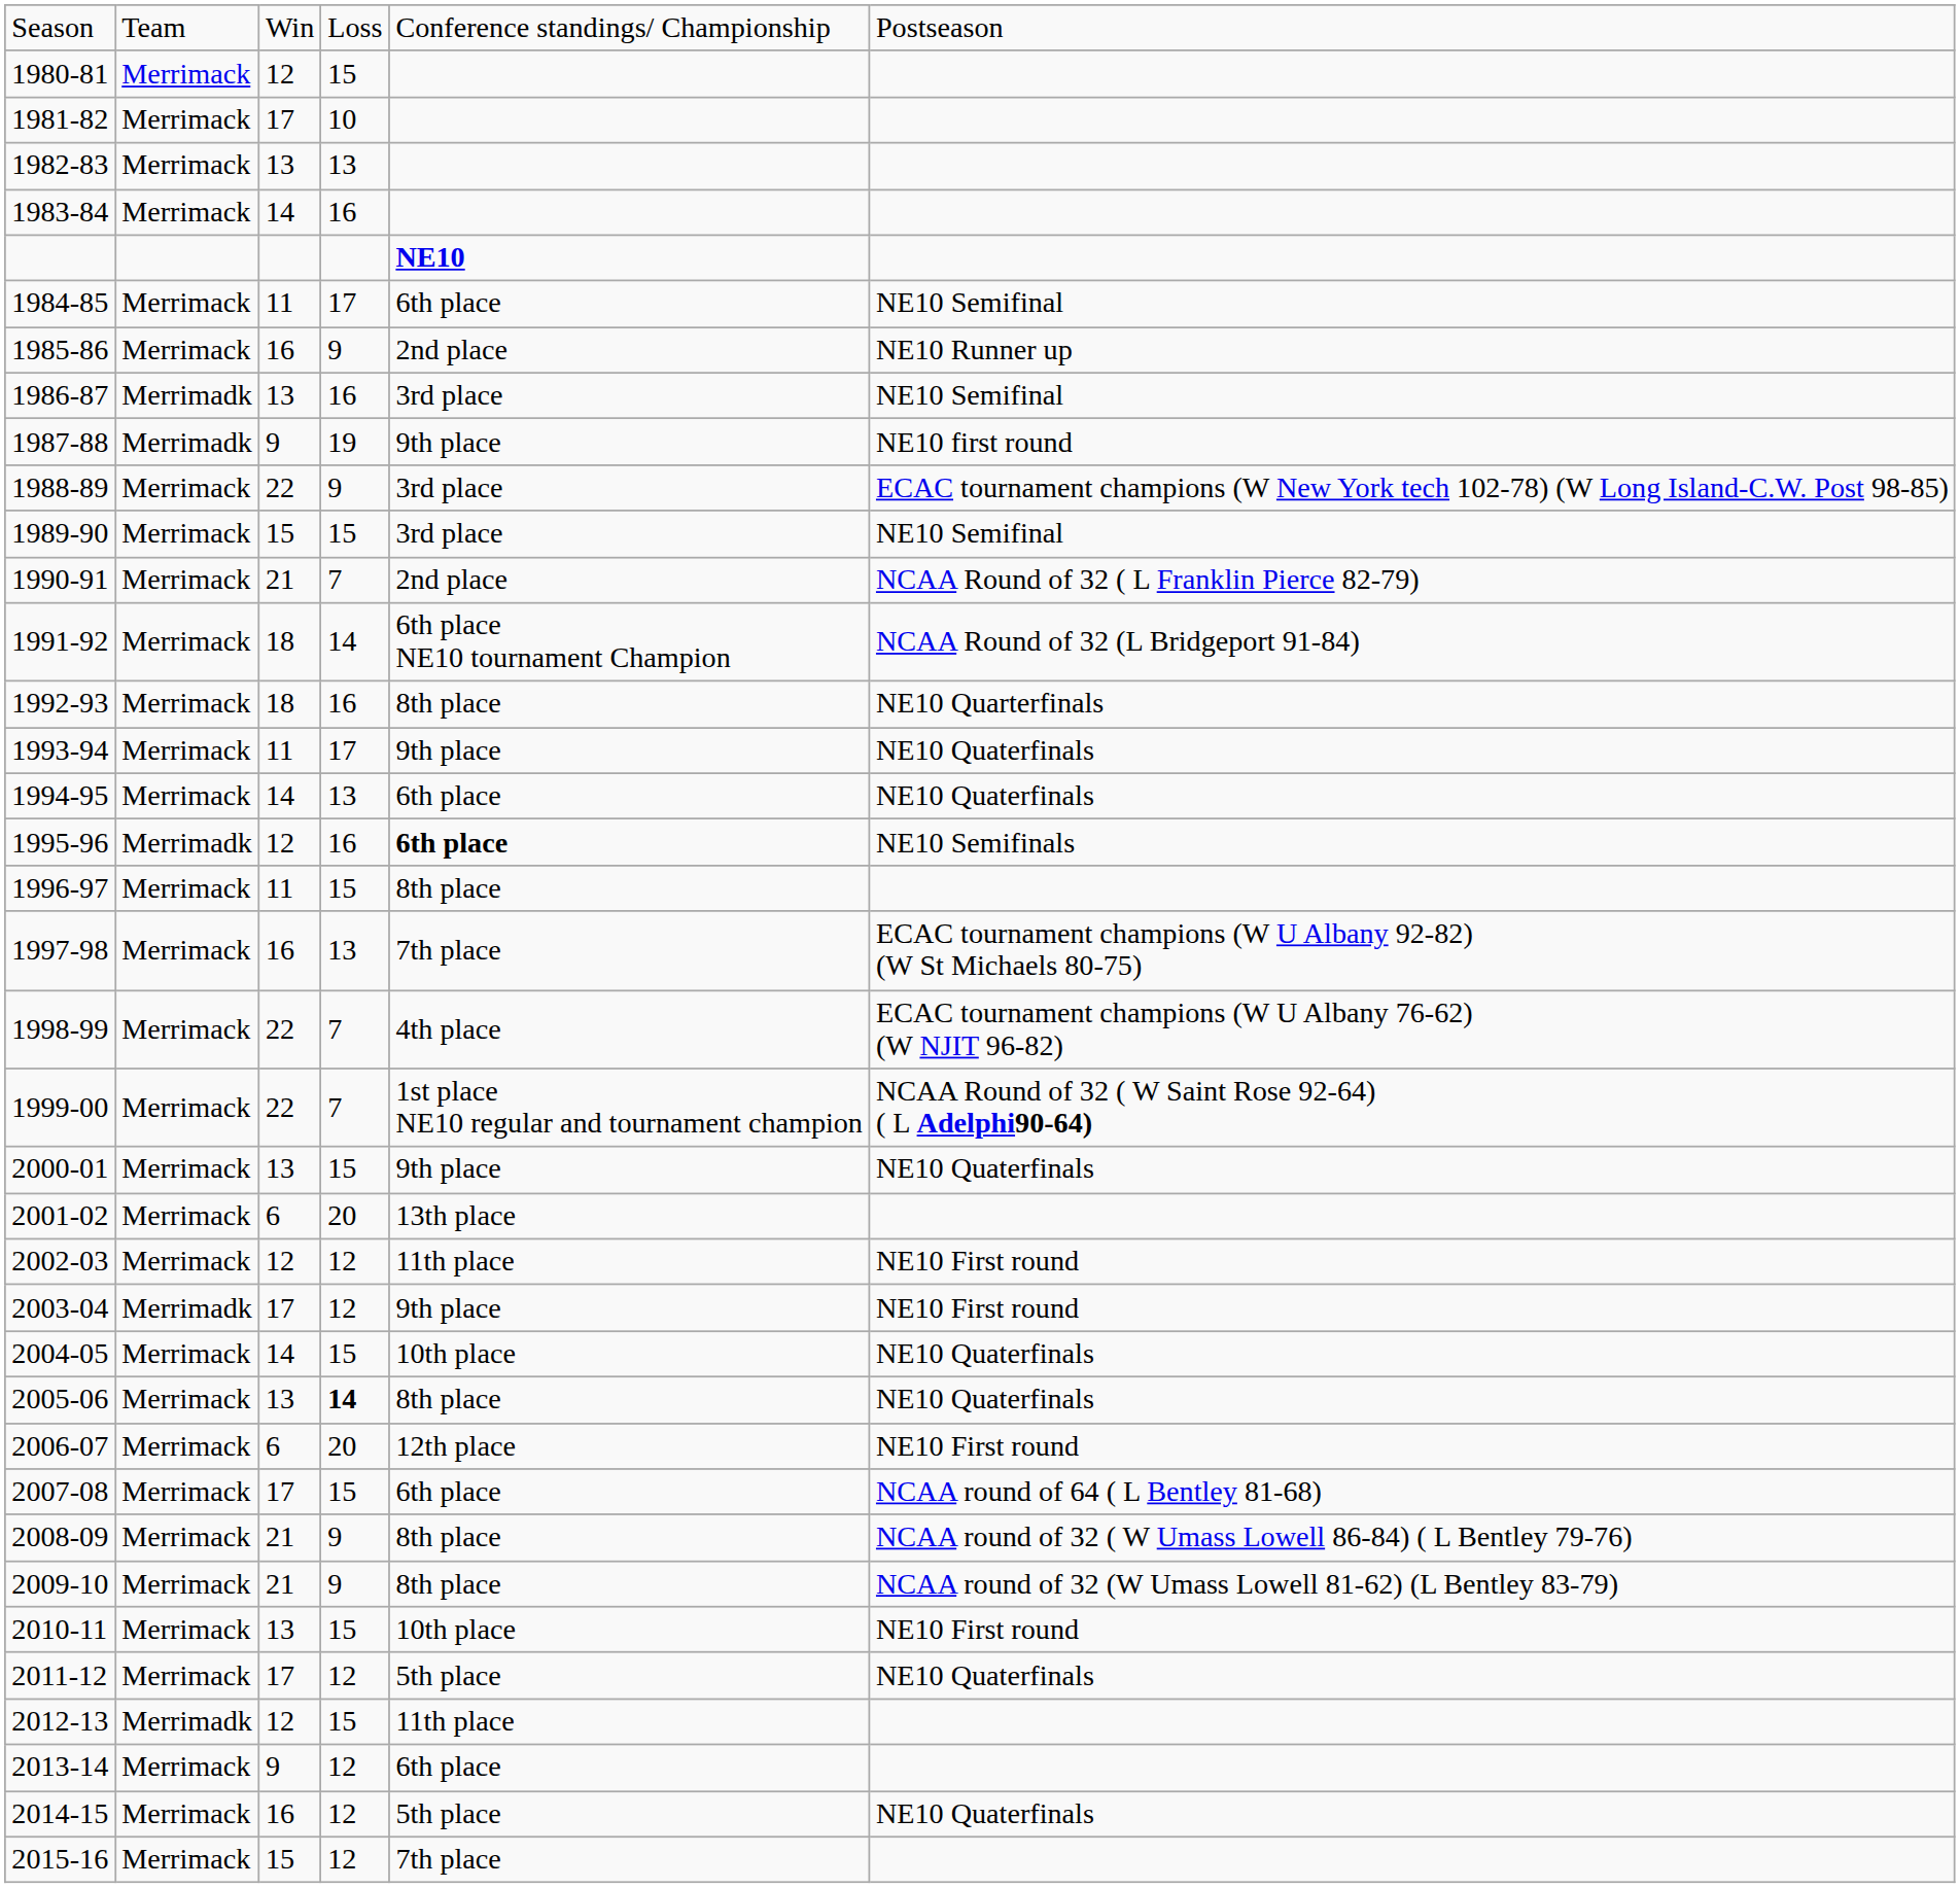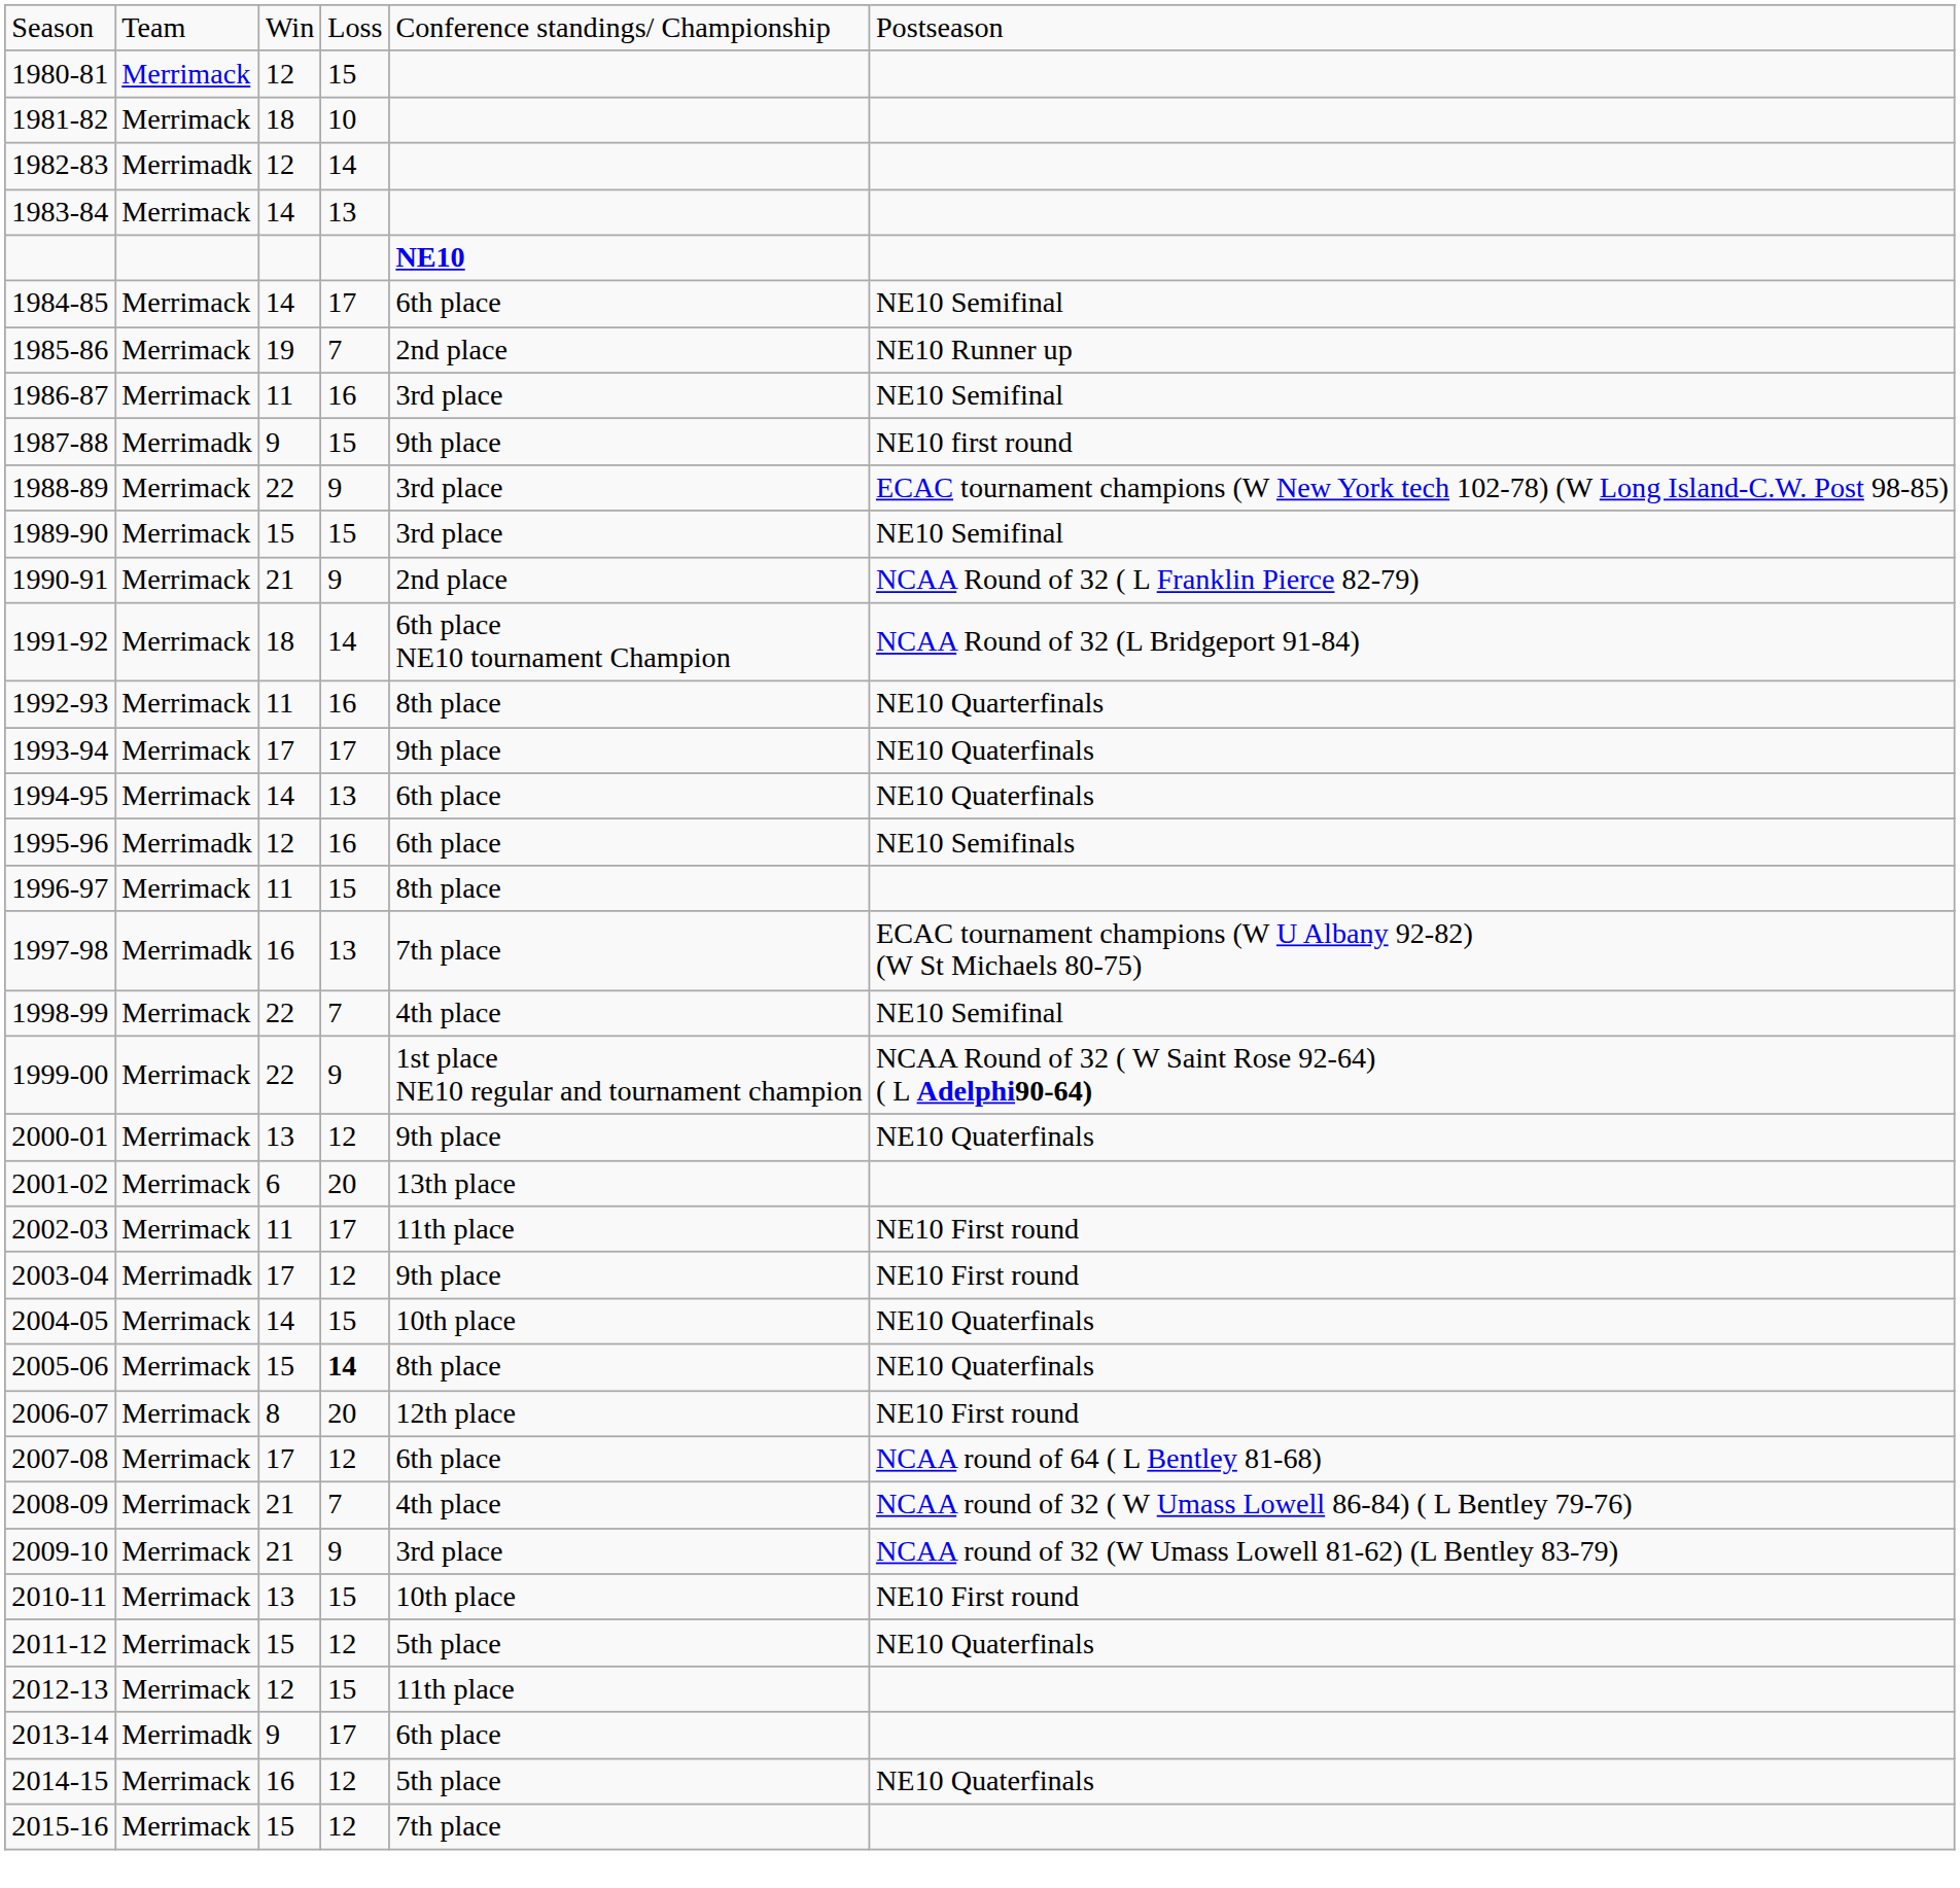 <table class="wikitable">
 <tr>
 <td>Season</td>
 <td>Team</td>
 <td>Win</td>
 <td>Loss</td>
 <td>Conference standings/ Championship</td>
 <td>Postseason</td>
 </tr>
 <tr>
 <td>1980-81</td>
 <td><a href='#'>Merrimack</a></td>
 <td>12</td>
 <td>15</td>
 <td></td>
 <td></td>
 </tr>
 <tr>
 <td>1981-82</td>
 <td>Merrimack</td>
-<td>17</td>
+<td>18</td>
 <td>10</td>
 <td></td>
 <td></td>
 </tr>
 <tr>
 <td>1982-83</td>
-<td>Merrimack</td>
-<td>13</td>
-<td>13</td>
+<td>Merrimadk</td>
+<td>12</td>
+<td>14</td>
 <td></td>
 <td></td>
 </tr>
 <tr>
 <td>1983-84</td>
 <td>Merrimack</td>
 <td>14</td>
-<td>16</td>
+<td>13</td>
 <td></td>
 <td></td>
 </tr>
 <tr>
 <td></td>
 <td></td>
 <td></td>
 <td></td>
 <td><a href='#'><strong>NE10</strong></a></td>
 <td></td>
 </tr>
 <tr>
 <td>1984-85</td>
 <td>Merrimack</td>
-<td>11</td>
+<td>14</td>
 <td>17</td>
 <td>6th place</td>
 <td>NE10 Semifinal</td>
 </tr>
 <tr>
 <td>1985-86</td>
 <td>Merrimack</td>
-<td>16</td>
-<td>9</td>
+<td>19</td>
+<td>7</td>
 <td>2nd place</td>
 <td>NE10 Runner up</td>
 </tr>
 <tr>
 <td>1986-87</td>
-<td>Merrimadk</td>
-<td>13</td>
+<td>Merrimack</td>
+<td>11</td>
 <td>16</td>
 <td>3rd place</td>
 <td>NE10 Semifinal</td>
 </tr>
 <tr>
 <td>1987-88</td>
 <td>Merrimadk</td>
 <td>9</td>
-<td>19</td>
+<td>15</td>
 <td>9th place</td>
 <td>NE10 first round</td>
 </tr>
 <tr>
 <td>1988-89</td>
 <td>Merrimack</td>
 <td>22</td>
 <td>9</td>
 <td>3rd place</td>
 <td><a href='#'>ECAC</a> tournament champions (W <a href='#'>New York tech</a> 102-78) (W <a href='#'> Long Island-C.W. Post</a> 98-85)</td>
 </tr>
 <tr>
 <td>1989-90</td>
 <td>Merrimack</td>
 <td>15</td>
 <td>15</td>
 <td>3rd place</td>
 <td>NE10 Semifinal</td>
 </tr>
 <tr>
 <td>1990-91</td>
 <td>Merrimack</td>
 <td>21</td>
-<td>7</td>
+<td>9</td>
 <td>2nd place</td>
 <td><a href='#'>NCAA</a> Round of 32 ( L <a href='#'>Franklin Pierce</a> 82-79)</td>
 </tr>
 <tr>
 <td>1991-92</td>
 <td>Merrimack</td>
 <td>18</td>
 <td>14</td>
 <td>6th place<br>NE10 tournament  Champion</td>
 <td><a href='#'>NCAA</a> Round of 32 (L Bridgeport 91-84)</td>
 </tr>
 <tr>
 <td>1992-93</td>
 <td>Merrimack</td>
-<td>18</td>
+<td>11</td>
 <td>16</td>
 <td>8th place</td>
 <td>NE10 Quarterfinals</td>
 </tr>
 <tr>
 <td>1993-94</td>
 <td>Merrimack</td>
-<td>11</td>
+<td>17</td>
 <td>17</td>
 <td>9th place</td>
 <td>NE10 Quaterfinals</td>
 </tr>
 <tr>
 <td>1994-95</td>
 <td>Merrimack</td>
 <td>14</td>
 <td>13</td>
 <td>6th place</td>
 <td>NE10 Quaterfinals</td>
 </tr>
 <tr>
 <td>1995-96</td>
 <td>Merrimadk</td>
 <td>12</td>
 <td>16</td>
-<td><strong>6th place</strong></td>
+<td>6th place</td>
 <td>NE10 Semifinals</td>
 </tr>
 <tr>
 <td>1996-97</td>
 <td>Merrimack</td>
 <td>11</td>
 <td>15</td>
 <td>8th place</td>
 <td></td>
 </tr>
 <tr>
 <td>1997-98</td>
-<td>Merrimack</td>
+<td>Merrimadk</td>
 <td>16</td>
 <td>13</td>
 <td>7th place</td>
 <td>ECAC tournament champions (W <a href='#'>U Albany</a> 92-82)<br>(W St Michaels 80-75)</td>
 </tr>
 <tr>
 <td>1998-99</td>
 <td>Merrimack</td>
 <td>22</td>
 <td>7</td>
 <td>4th place</td>
-<td>ECAC tournament champions (W U Albany 76-62)<br>(W <a href='#'>NJIT</a> 96-82)</td>
+<td>NE10 Semifinal</td>
 </tr>
 <tr>
 <td>1999-00</td>
 <td>Merrimack</td>
 <td>22</td>
-<td>7</td>
+<td>9</td>
 <td>1st place<br>NE10 regular and tournament champion</td>
 <td>NCAA Round of 32 ( W Saint Rose 92-64)<br>( L  <strong><a href='#'>Adelphi</a>90-64)</strong></td>
 </tr>
 <tr>
 <td>2000-01</td>
 <td>Merrimack</td>
 <td>13</td>
-<td>15</td>
+<td>12</td>
 <td>9th place</td>
 <td>NE10 Quaterfinals</td>
 </tr>
 <tr>
 <td>2001-02</td>
 <td>Merrimack</td>
 <td>6</td>
 <td>20</td>
 <td>13th place</td>
 <td></td>
 </tr>
 <tr>
 <td>2002-03</td>
 <td>Merrimack</td>
-<td>12</td>
-<td>12</td>
+<td>11</td>
+<td>17</td>
 <td>11th place</td>
 <td>NE10 First round</td>
 </tr>
 <tr>
 <td>2003-04</td>
 <td>Merrimadk</td>
 <td>17</td>
 <td>12</td>
 <td>9th place</td>
 <td>NE10 First round</td>
 </tr>
 <tr>
 <td>2004-05</td>
 <td>Merrimack</td>
 <td>14</td>
 <td>15</td>
 <td>10th place</td>
 <td>NE10 Quaterfinals</td>
 </tr>
 <tr>
 <td>2005-06</td>
 <td>Merrimack</td>
-<td>13</td>
+<td>15</td>
 <td><strong>14</strong></td>
 <td>8th place</td>
 <td>NE10 Quaterfinals</td>
 </tr>
 <tr>
 <td>2006-07</td>
 <td>Merrimack</td>
-<td>6</td>
+<td>8</td>
 <td>20</td>
 <td>12th place</td>
 <td>NE10 First round</td>
 </tr>
 <tr>
 <td>2007-08</td>
 <td>Merrimack</td>
 <td>17</td>
-<td>15</td>
+<td>12</td>
 <td>6th place</td>
 <td><a href='#'>NCAA</a> round of 64 ( L <a href='#'>Bentley</a> 81-68)</td>
 </tr>
 <tr>
 <td>2008-09</td>
 <td>Merrimack</td>
 <td>21</td>
-<td>9</td>
-<td>8th place</td>
+<td>7</td>
+<td>4th place</td>
 <td><a href='#'>NCAA</a> round of 32 ( W <a href='#'>Umass Lowell</a> 86-84) ( L Bentley 79-76)</td>
 </tr>
 <tr>
 <td>2009-10</td>
 <td>Merrimack</td>
 <td>21</td>
 <td>9</td>
-<td>8th place</td>
+<td>3rd place</td>
 <td><a href='#'>NCAA</a> round of 32 (W Umass Lowell 81-62) (L Bentley 83-79)</td>
 </tr>
 <tr>
 <td>2010-11</td>
 <td>Merrimack</td>
 <td>13</td>
 <td>15</td>
 <td>10th place</td>
 <td>NE10 First round</td>
 </tr>
 <tr>
 <td>2011-12</td>
 <td>Merrimack</td>
-<td>17</td>
+<td>15</td>
 <td>12</td>
 <td>5th place</td>
 <td>NE10 Quaterfinals</td>
 </tr>
 <tr>
 <td>2012-13</td>
-<td>Merrimadk</td>
+<td>Merrimack</td>
 <td>12</td>
 <td>15</td>
 <td>11th place</td>
 <td></td>
 </tr>
 <tr>
 <td>2013-14</td>
-<td>Merrimack</td>
+<td>Merrimadk</td>
 <td>9</td>
-<td>12</td>
+<td>17</td>
 <td>6th place</td>
 <td></td>
 </tr>
 <tr>
 <td>2014-15</td>
 <td>Merrimack</td>
 <td>16</td>
 <td>12</td>
 <td>5th place</td>
 <td>NE10 Quaterfinals</td>
 </tr>
 <tr>
 <td>2015-16</td>
 <td>Merrimack</td>
 <td>15</td>
 <td>12</td>
 <td>7th place</td>
 <td></td>
 </tr>
 </table>
